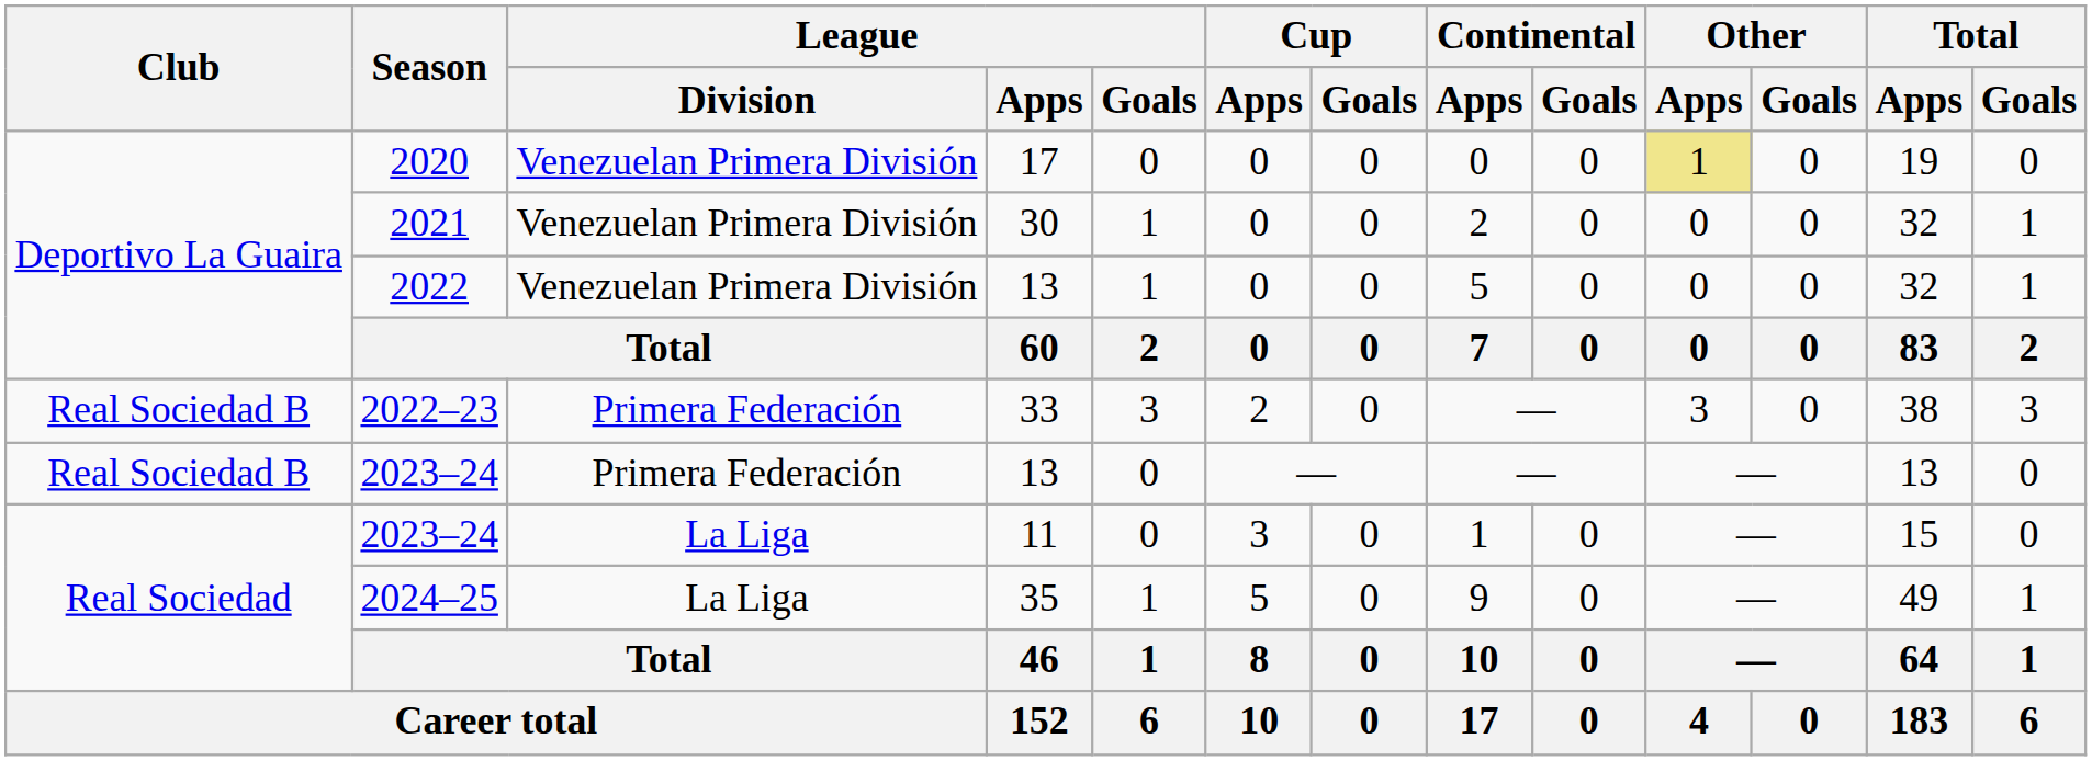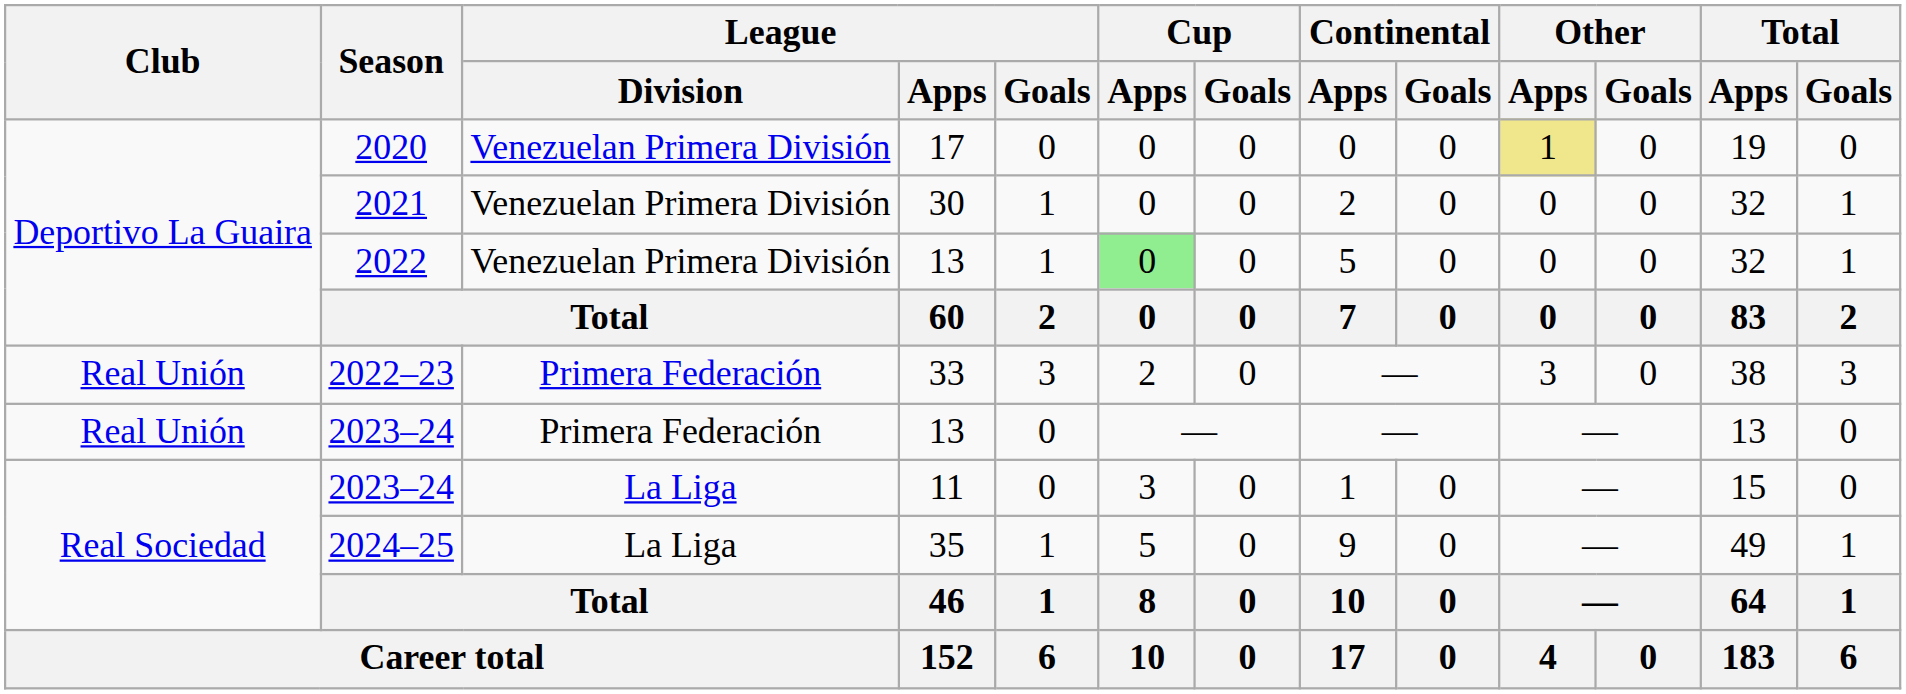 <table class="wikitable" style="text-align:center">
 <tr>
 <th rowspan="2">Club</th>
 <th rowspan="2">Season</th>
 <th colspan="3">League</th>
 <th colspan="2">Cup</th>
 <th colspan="2">Continental</th>
 <th colspan="2">Other</th>
 <th colspan="2">Total</th>
 </tr>
 <tr>
 <th>Division</th>
 <th>Apps</th>
 <th>Goals</th>
 <th>Apps</th>
 <th>Goals</th>
 <th>Apps</th>
 <th>Goals</th>
 <th>Apps</th>
 <th>Goals</th>
 <th>Apps</th>
 <th>Goals</th>
 </tr>
 <tr>
 <td rowspan="4"><a href='#'>Deportivo La Guaira</a></td>
 <td><a href='#'>2020</a></td>
 <td><a href='#'>Venezuelan Primera División</a></td>
 <td>17</td>
 <td>0</td>
 <td>0</td>
 <td>0</td>
 <td>0</td>
 <td>0</td>
 <td style="background: khaki;">1</td>
 <td>0</td>
 <td>19</td>
 <td>0</td>
 </tr>
 <tr>
 <td><a href='#'>2021</a></td>
 <td>Venezuelan Primera División</td>
 <td>30</td>
 <td>1</td>
 <td>0</td>
 <td>0</td>
 <td>2</td>
 <td>0</td>
 <td>0</td>
 <td>0</td>
 <td>32</td>
 <td>1</td>
 </tr>
 <tr>
 <td><a href='#'>2022</a></td>
 <td>Venezuelan Primera División</td>
 <td>13</td>
 <td>1</td>
-<td>0</td>
+<td style="background: lightgreen;">0</td>
 <td>0</td>
 <td>5</td>
 <td>0</td>
 <td>0</td>
 <td>0</td>
 <td>32</td>
 <td>1</td>
 </tr>
 <tr>
 <th colspan="2">Total</th>
 <th>60</th>
 <th>2</th>
 <th>0</th>
 <th>0</th>
 <th>7</th>
 <th>0</th>
 <th>0</th>
 <th>0</th>
 <th>83</th>
 <th>2</th>
 </tr>
 <tr>
-<td><a href='#'>Real Sociedad B</a></td>
+<td><a href='#'>Real Unión</a></td>
 <td><a href='#'>2022–23</a></td>
 <td><a href='#'>Primera Federación</a></td>
 <td>33</td>
 <td>3</td>
 <td>2</td>
 <td>0</td>
 <td colspan="2">—</td>
 <td>3</td>
 <td>0</td>
 <td>38</td>
 <td>3</td>
 </tr>
 <tr>
-<td><a href='#'>Real Sociedad B</a></td>
+<td><a href='#'>Real Unión</a></td>
 <td><a href='#'>2023–24</a></td>
 <td>Primera Federación</td>
 <td>13</td>
 <td>0</td>
 <td colspan="2">—</td>
 <td colspan="2">—</td>
 <td colspan="2">—</td>
 <td>13</td>
 <td>0</td>
 </tr>
 <tr>
 <td rowspan="3"><a href='#'>Real Sociedad</a></td>
 <td><a href='#'>2023–24</a></td>
 <td><a href='#'>La Liga</a></td>
 <td>11</td>
 <td>0</td>
 <td>3</td>
 <td>0</td>
 <td>1</td>
 <td>0</td>
 <td colspan="2">—</td>
 <td>15</td>
 <td>0</td>
 </tr>
 <tr>
 <td><a href='#'>2024–25</a></td>
 <td>La Liga</td>
 <td>35</td>
 <td>1</td>
 <td>5</td>
 <td>0</td>
 <td>9</td>
 <td>0</td>
 <td colspan="2">—</td>
 <td>49</td>
 <td>1</td>
 </tr>
 <tr>
 <th colspan="2">Total</th>
 <th>46</th>
 <th>1</th>
 <th>8</th>
 <th>0</th>
 <th>10</th>
 <th>0</th>
 <th colspan="2">—</th>
 <th>64</th>
 <th>1</th>
 </tr>
 <tr>
 <th colspan="3">Career total</th>
 <th>152</th>
 <th>6</th>
 <th>10</th>
 <th>0</th>
 <th>17</th>
 <th>0</th>
 <th>4</th>
 <th>0</th>
 <th>183</th>
 <th>6</th>
 </tr>
 </table>
